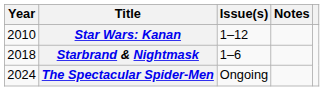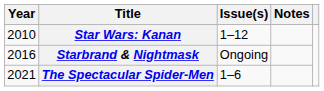 <table class="wikitable sortable plainrowheaders">
 <tr style="background:#ccc; text-align:center;">
 <th scope="col">Year</th>
 <th scope="col">Title</th>
 <th scope="col">Issue(s)</th>
 <th scope="col">Notes</th>
 <th scope="col" class="unsortable"></th>
 </tr>
 <tr>
 <td>2010</td>
 <th scope=row><em><a href='#'>Star Wars: Kanan</a></em></th>
 <td>1–12</td>
 <td style="text-align:center;"></td>
 </tr>
 <tr>
-<td>2018</td>
+<td>2016</td>
 <th scope=row><em><a href='#'>Starbrand</a> & <a href='#'>Nightmask</a></em></th>
+<td>Ongoing</td>
+<td style="text-align:center;"></td>
+</tr>
+<tr>
+<td>2021</td>
+<th scope=row><em><a href='#'>The Spectacular Spider-Men</a></em></th>
 <td>1–6</td>
 <td style="text-align:center;"></td>
 </tr>
-<tr>
-<td>2024</td>
-<th scope=row><em><a href='#'>The Spectacular Spider-Men</a></em></th>
-<td>Ongoing</td>
-<td style="text-align:center;"></td>
-</tr>
 </table>
